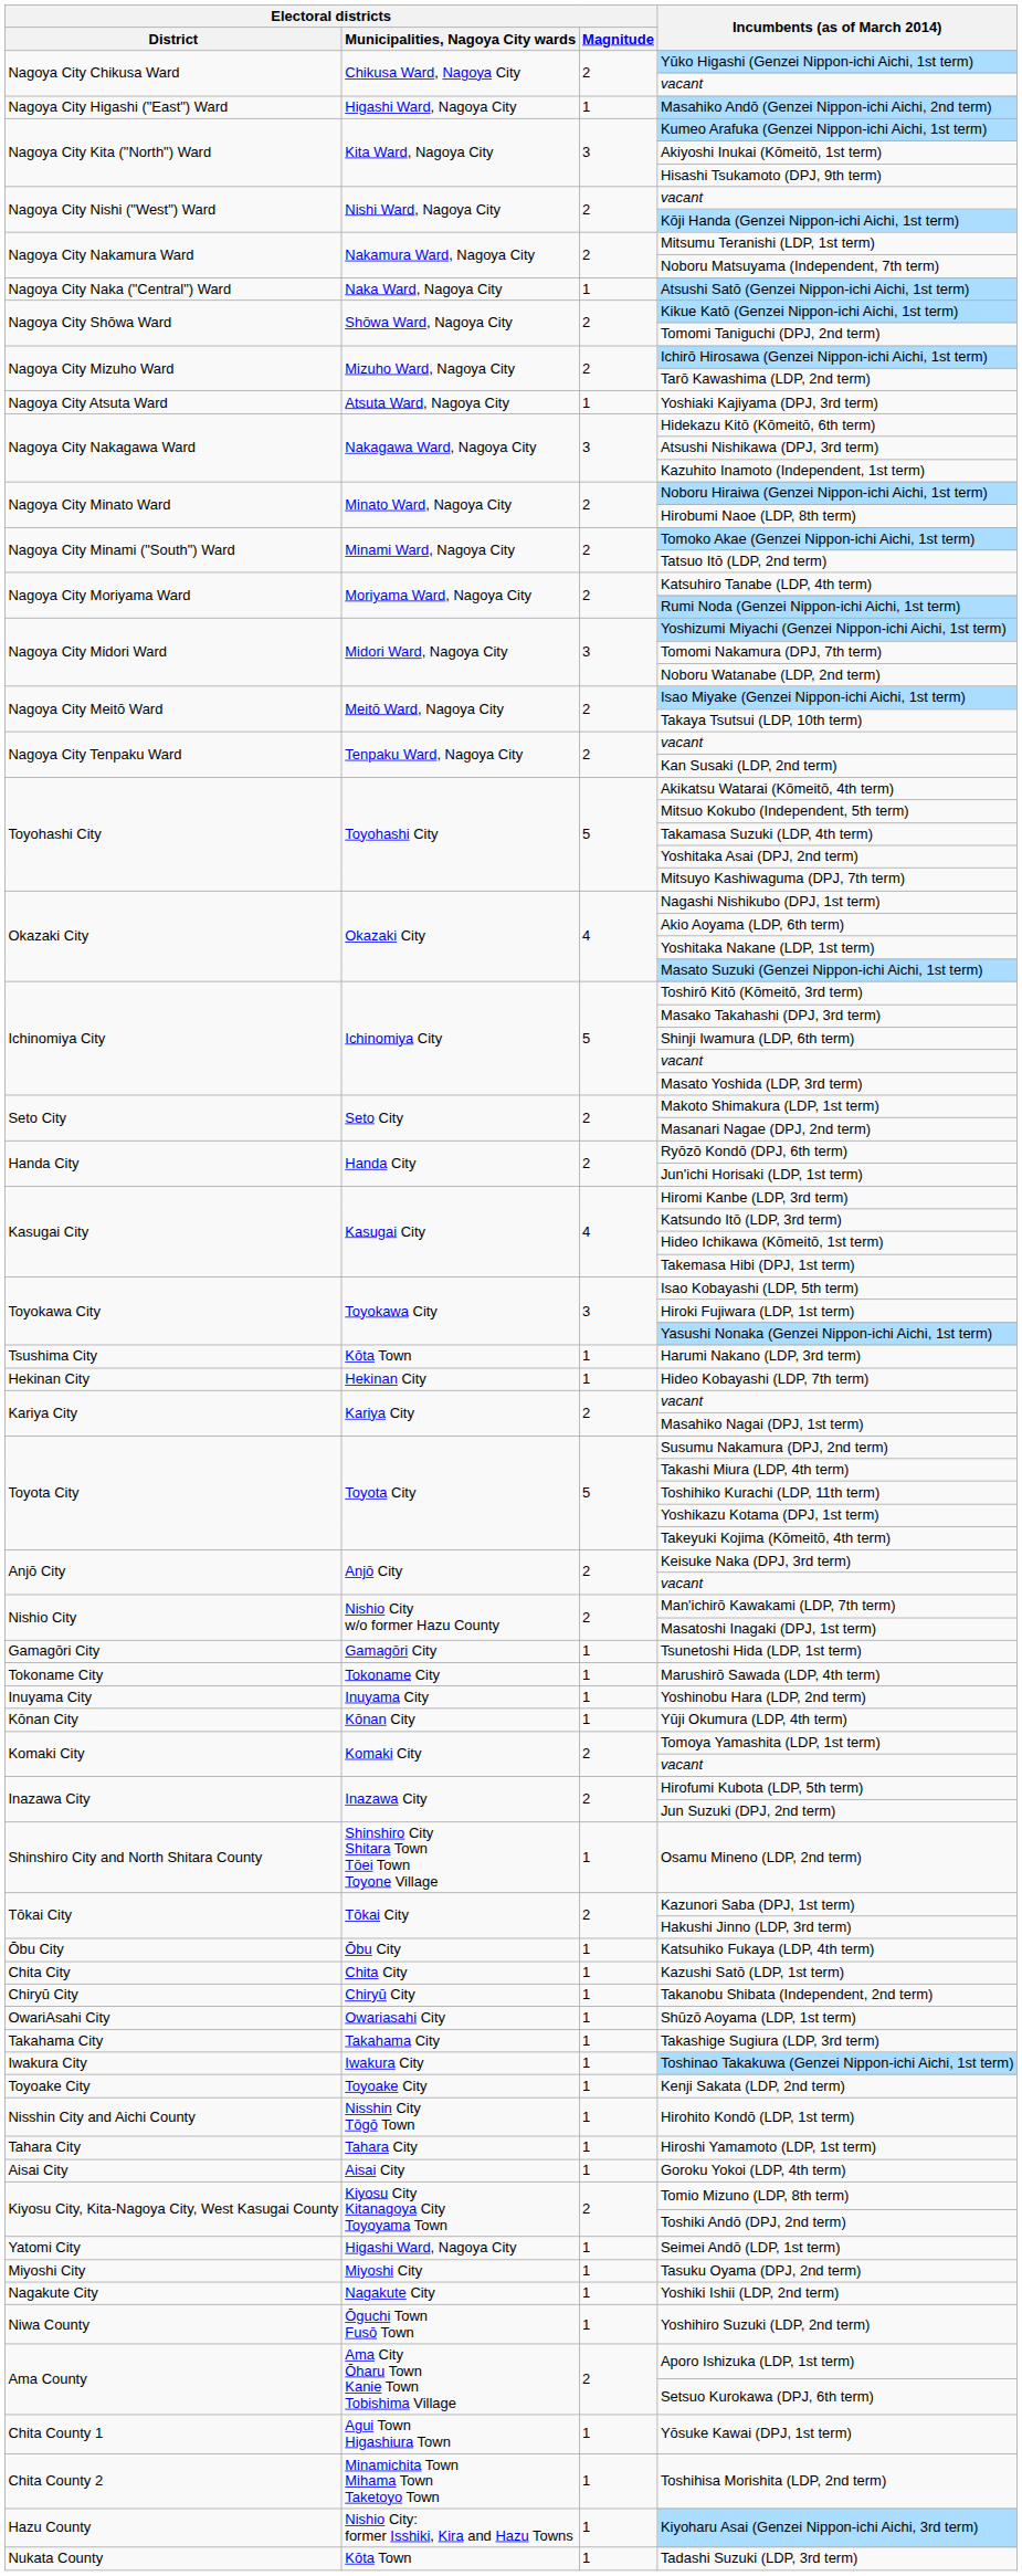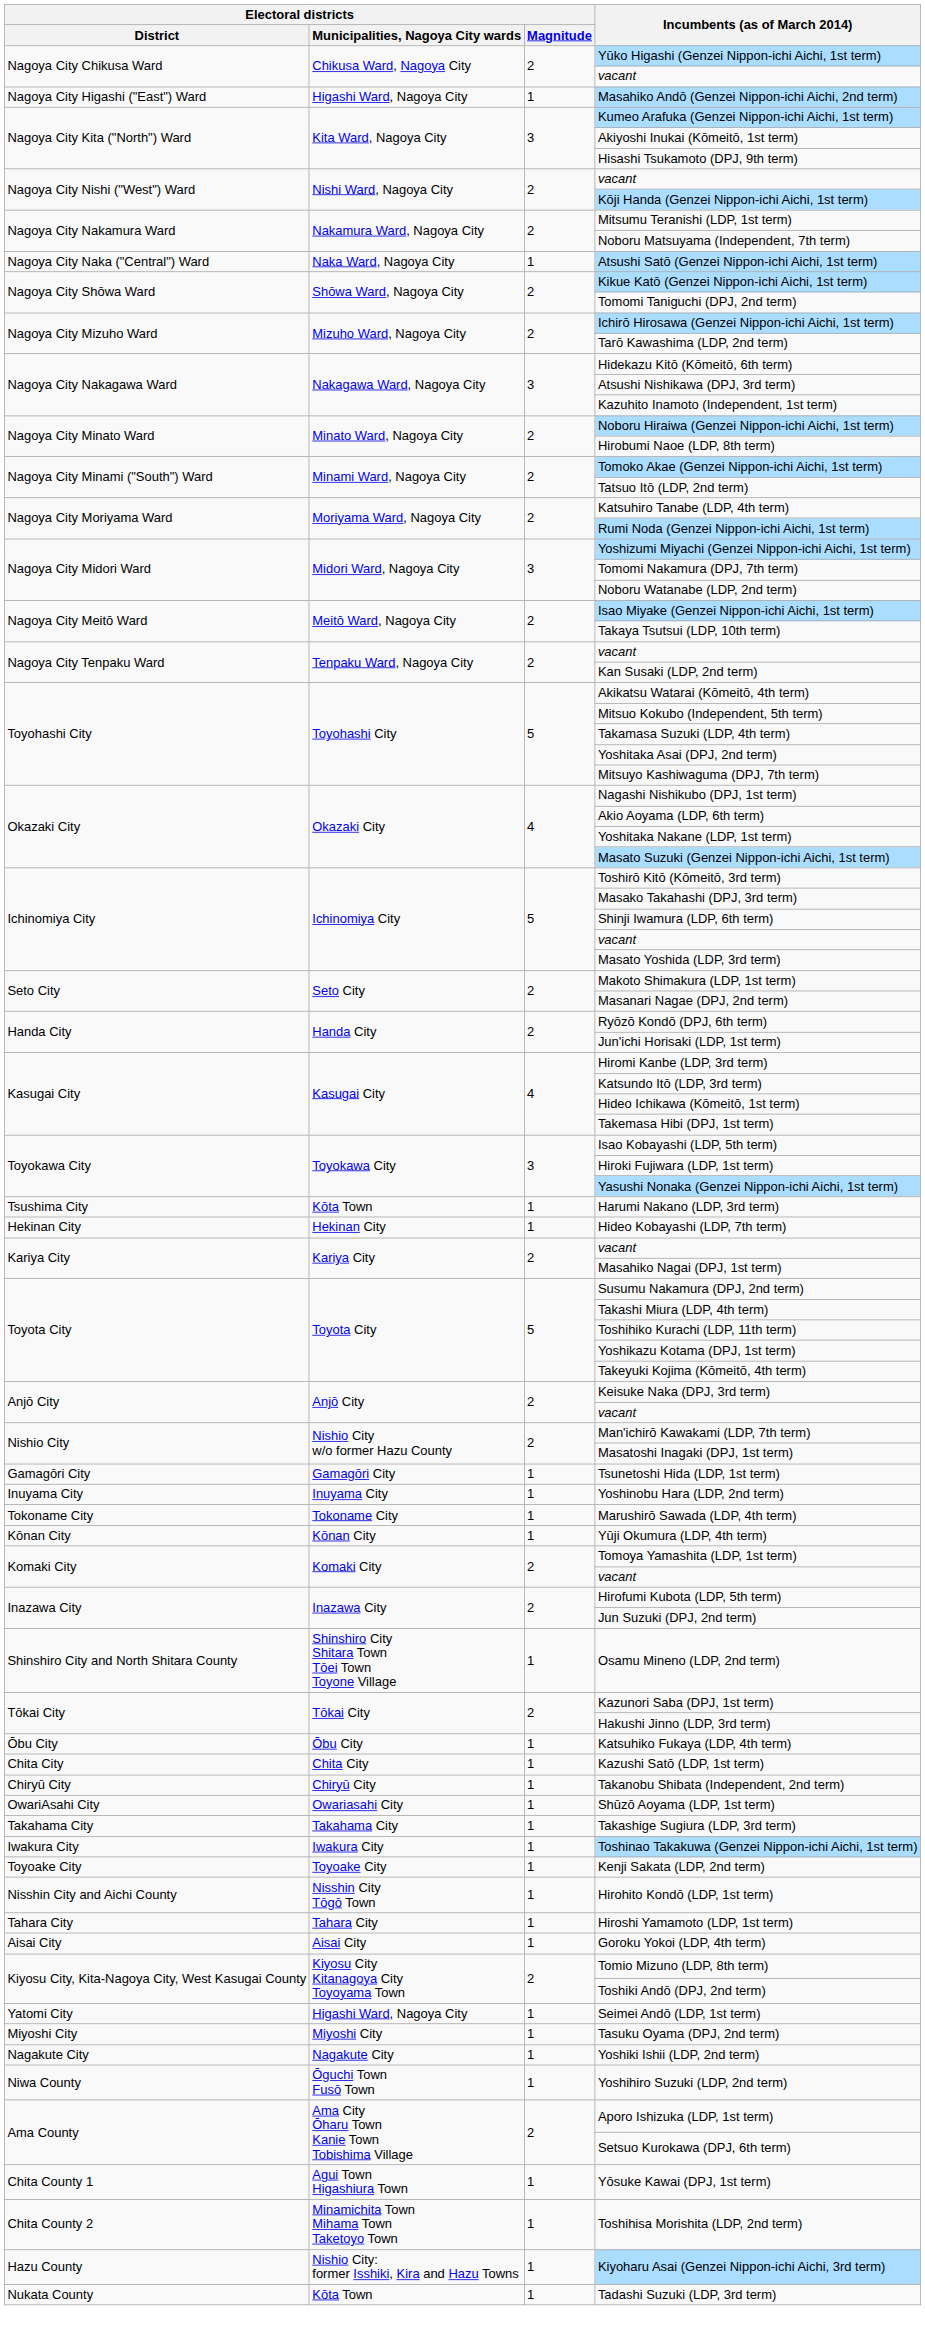 <table class="wikitable">
 <tr>
 <th colspan="3">Electoral districts</th>
 <th rowspan="2">Incumbents (as of March 2014)</th>
 </tr>
 <tr>
 <th>District</th>
 <th>Municipalities, Nagoya City wards</th>
 <th><a href='#'>Magnitude</a></th>
 </tr>
 <tr>
 <td rowspan="2">Nagoya City Chikusa Ward</td>
 <td rowspan="2"><a href='#'>Chikusa Ward</a>, <a href='#'>Nagoya</a> City</td>
 <td rowspan="2">2</td>
 <td bgcolor="#AADDFF">Yūko Higashi (Genzei Nippon-ichi Aichi, 1st term)</td>
 </tr>
 <tr>
 <td><em>vacant</em></td>
 </tr>
 <tr>
 <td>Nagoya City Higashi ("East") Ward</td>
 <td><a href='#'>Higashi Ward</a>, Nagoya City</td>
 <td>1</td>
 <td bgcolor="#AADDFF">Masahiko Andō (Genzei Nippon-ichi Aichi, 2nd term)</td>
 </tr>
 <tr>
 <td rowspan="3">Nagoya City Kita ("North") Ward</td>
 <td rowspan="3"><a href='#'>Kita Ward</a>, Nagoya City</td>
 <td rowspan="3">3</td>
 <td bgcolor="#AADDFF">Kumeo Arafuka (Genzei Nippon-ichi Aichi, 1st term)</td>
 </tr>
 <tr>
 <td>Akiyoshi Inukai (Kōmeitō, 1st term)</td>
 </tr>
 <tr>
 <td>Hisashi Tsukamoto (DPJ, 9th term)</td>
 </tr>
 <tr>
 <td rowspan="2">Nagoya City Nishi ("West") Ward</td>
 <td rowspan="2"><a href='#'>Nishi Ward</a>, Nagoya City</td>
 <td rowspan="2">2</td>
 <td><em>vacant</em></td>
 </tr>
 <tr>
 <td bgcolor="#AADDFF">Kōji Handa (Genzei Nippon-ichi Aichi, 1st term)</td>
 </tr>
 <tr>
 <td rowspan="2">Nagoya City Nakamura Ward</td>
 <td rowspan="2"><a href='#'>Nakamura Ward</a>, Nagoya City</td>
 <td rowspan="2">2</td>
 <td>Mitsumu Teranishi (LDP, 1st term)</td>
 </tr>
 <tr>
 <td>Noboru Matsuyama (Independent, 7th term)</td>
 </tr>
 <tr>
 <td>Nagoya City Naka ("Central") Ward</td>
 <td><a href='#'>Naka Ward</a>, Nagoya City</td>
 <td>1</td>
 <td bgcolor="#AADDFF">Atsushi Satō (Genzei Nippon-ichi Aichi, 1st term)</td>
 </tr>
 <tr>
 <td rowspan="2">Nagoya City Shōwa Ward</td>
 <td rowspan="2"><a href='#'>Shōwa Ward</a>, Nagoya City</td>
 <td rowspan="2">2</td>
 <td bgcolor="#AADDFF">Kikue Katō (Genzei Nippon-ichi Aichi, 1st term)</td>
 </tr>
 <tr>
 <td>Tomomi Taniguchi (DPJ, 2nd term)</td>
 </tr>
 <tr>
 <td rowspan="2">Nagoya City Mizuho Ward</td>
 <td rowspan="2"><a href='#'>Mizuho Ward</a>, Nagoya City</td>
 <td rowspan="2">2</td>
 <td bgcolor="#AADDFF">Ichirō Hirosawa (Genzei Nippon-ichi Aichi, 1st term)</td>
 </tr>
 <tr>
 <td>Tarō Kawashima (LDP, 2nd term)</td>
-</tr>
-<tr>
-<td>Nagoya City Atsuta Ward</td>
-<td><a href='#'>Atsuta Ward</a>, Nagoya City</td>
-<td>1</td>
-<td>Yoshiaki Kajiyama (DPJ, 3rd term)</td>
 </tr>
 <tr>
 <td rowspan="3">Nagoya City Nakagawa Ward</td>
 <td rowspan="3"><a href='#'>Nakagawa Ward</a>, Nagoya City</td>
 <td rowspan="3">3</td>
 <td>Hidekazu Kitō (Kōmeitō, 6th term)</td>
 </tr>
 <tr>
 <td>Atsushi Nishikawa (DPJ, 3rd term)</td>
 </tr>
 <tr>
 <td>Kazuhito Inamoto (Independent, 1st term)</td>
 </tr>
 <tr>
 <td rowspan="2">Nagoya City Minato Ward</td>
 <td rowspan="2"><a href='#'>Minato Ward</a>, Nagoya City</td>
 <td rowspan="2">2</td>
 <td bgcolor="#AADDFF">Noboru Hiraiwa (Genzei Nippon-ichi Aichi, 1st term)</td>
 </tr>
 <tr>
 <td>Hirobumi Naoe (LDP, 8th term)</td>
 </tr>
 <tr>
 <td rowspan="2">Nagoya City Minami ("South") Ward</td>
 <td rowspan="2"><a href='#'>Minami Ward</a>, Nagoya City</td>
 <td rowspan="2">2</td>
 <td bgcolor="#AADDFF">Tomoko Akae (Genzei Nippon-ichi Aichi, 1st term)</td>
 </tr>
 <tr>
 <td>Tatsuo Itō (LDP, 2nd term)</td>
 </tr>
 <tr>
 <td rowspan="2">Nagoya City Moriyama Ward</td>
 <td rowspan="2"><a href='#'>Moriyama Ward</a>, Nagoya City</td>
 <td rowspan="2">2</td>
 <td>Katsuhiro Tanabe (LDP, 4th term)</td>
 </tr>
 <tr>
 <td bgcolor="#AADDFF">Rumi Noda (Genzei Nippon-ichi Aichi, 1st term)</td>
 </tr>
 <tr>
 <td rowspan="3">Nagoya City Midori Ward</td>
 <td rowspan="3"><a href='#'>Midori Ward</a>, Nagoya City</td>
 <td rowspan="3">3</td>
 <td bgcolor="#AADDFF">Yoshizumi Miyachi (Genzei Nippon-ichi Aichi, 1st term)</td>
 </tr>
 <tr>
 <td>Tomomi Nakamura (DPJ, 7th term)</td>
 </tr>
 <tr>
 <td>Noboru Watanabe (LDP, 2nd term)</td>
 </tr>
 <tr>
 <td rowspan="2">Nagoya City Meitō Ward</td>
 <td rowspan="2"><a href='#'>Meitō Ward</a>, Nagoya City</td>
 <td rowspan="2">2</td>
 <td bgcolor="#AADDFF">Isao Miyake (Genzei Nippon-ichi Aichi, 1st term)</td>
 </tr>
 <tr>
 <td>Takaya Tsutsui (LDP, 10th term)</td>
 </tr>
 <tr>
 <td rowspan="2">Nagoya City Tenpaku Ward</td>
 <td rowspan="2"><a href='#'>Tenpaku Ward</a>, Nagoya City</td>
 <td rowspan="2">2</td>
 <td><em>vacant</em></td>
 </tr>
 <tr>
 <td>Kan Susaki (LDP, 2nd term)</td>
 </tr>
 <tr>
 <td rowspan="5">Toyohashi City</td>
 <td rowspan="5"><a href='#'>Toyohashi</a> City</td>
 <td rowspan="5">5</td>
 <td>Akikatsu Watarai (Kōmeitō, 4th term)</td>
 </tr>
 <tr>
 <td>Mitsuo Kokubo (Independent, 5th term)</td>
 </tr>
 <tr>
 <td>Takamasa Suzuki (LDP, 4th term)</td>
 </tr>
 <tr>
 <td>Yoshitaka Asai (DPJ, 2nd term)</td>
 </tr>
 <tr>
 <td>Mitsuyo Kashiwaguma (DPJ, 7th term)</td>
 </tr>
 <tr>
 <td rowspan="4">Okazaki City</td>
 <td rowspan="4"><a href='#'>Okazaki</a> City</td>
 <td rowspan="4">4</td>
 <td>Nagashi Nishikubo (DPJ, 1st term)</td>
 </tr>
 <tr>
 <td>Akio Aoyama (LDP, 6th term)</td>
 </tr>
 <tr>
 <td>Yoshitaka Nakane (LDP, 1st term)</td>
 </tr>
 <tr>
 <td bgcolor="#AADDFF">Masato Suzuki (Genzei Nippon-ichi Aichi, 1st term)</td>
 </tr>
 <tr>
 <td rowspan="5">Ichinomiya City</td>
 <td rowspan="5"><a href='#'>Ichinomiya</a> City</td>
 <td rowspan="5">5</td>
 <td>Toshirō Kitō (Kōmeitō, 3rd term)</td>
 </tr>
 <tr>
 <td>Masako Takahashi (DPJ, 3rd term)</td>
 </tr>
 <tr>
 <td>Shinji Iwamura (LDP, 6th term)</td>
 </tr>
 <tr>
 <td><em>vacant</em></td>
 </tr>
 <tr>
 <td>Masato Yoshida (LDP, 3rd term)</td>
 </tr>
 <tr>
 <td rowspan="2">Seto City</td>
 <td rowspan="2"><a href='#'>Seto</a> City</td>
 <td rowspan="2">2</td>
 <td>Makoto Shimakura (LDP, 1st term)</td>
 </tr>
 <tr>
 <td>Masanari Nagae (DPJ, 2nd term)</td>
 </tr>
 <tr>
 <td rowspan="2">Handa City</td>
 <td rowspan="2"><a href='#'>Handa</a> City</td>
 <td rowspan="2">2</td>
 <td>Ryōzō Kondō (DPJ, 6th term)</td>
 </tr>
 <tr>
 <td>Jun'ichi Horisaki (LDP, 1st term)</td>
 </tr>
 <tr>
 <td rowspan="4">Kasugai City</td>
 <td rowspan="4"><a href='#'>Kasugai</a> City</td>
 <td rowspan="4">4</td>
 <td>Hiromi Kanbe (LDP, 3rd term)</td>
 </tr>
 <tr>
 <td>Katsundo Itō (LDP, 3rd term)</td>
 </tr>
 <tr>
 <td>Hideo Ichikawa (Kōmeitō, 1st term)</td>
 </tr>
 <tr>
 <td>Takemasa Hibi (DPJ, 1st term)</td>
 </tr>
 <tr>
 <td rowspan="3">Toyokawa City</td>
 <td rowspan="3"><a href='#'>Toyokawa</a> City</td>
 <td rowspan="3">3</td>
 <td>Isao Kobayashi (LDP, 5th term)</td>
 </tr>
 <tr>
 <td>Hiroki Fujiwara (LDP, 1st term)</td>
 </tr>
 <tr>
 <td bgcolor="#AADDFF">Yasushi Nonaka (Genzei Nippon-ichi Aichi, 1st term)</td>
 </tr>
 <tr>
 <td>Tsushima City</td>
 <td><a href='#'>Kōta</a> Town</td>
 <td>1</td>
 <td>Harumi Nakano (LDP, 3rd term)</td>
 </tr>
 <tr>
 <td>Hekinan City</td>
 <td><a href='#'>Hekinan</a> City</td>
 <td>1</td>
 <td>Hideo Kobayashi (LDP, 7th term)</td>
 </tr>
 <tr>
 <td rowspan="2">Kariya City</td>
 <td rowspan="2"><a href='#'>Kariya</a> City</td>
 <td rowspan="2">2</td>
 <td><em>vacant</em></td>
 </tr>
 <tr>
 <td>Masahiko Nagai (DPJ, 1st term)</td>
 </tr>
 <tr>
 <td rowspan="5">Toyota City</td>
 <td rowspan="5"><a href='#'>Toyota</a> City</td>
 <td rowspan="5">5</td>
 <td>Susumu Nakamura (DPJ, 2nd term)</td>
 </tr>
 <tr>
 <td>Takashi Miura (LDP, 4th term)</td>
 </tr>
 <tr>
 <td>Toshihiko Kurachi (LDP, 11th term)</td>
 </tr>
 <tr>
 <td>Yoshikazu Kotama (DPJ, 1st term)</td>
 </tr>
 <tr>
 <td>Takeyuki Kojima (Kōmeitō, 4th term)</td>
 </tr>
 <tr>
 <td rowspan="2">Anjō City</td>
 <td rowspan="2"><a href='#'>Anjō</a> City</td>
 <td rowspan="2">2</td>
 <td>Keisuke Naka (DPJ, 3rd term)</td>
 </tr>
 <tr>
 <td><em>vacant</em></td>
 </tr>
 <tr>
 <td rowspan="2">Nishio City</td>
 <td rowspan="2"><a href='#'>Nishio</a> City<br>w/o former Hazu County</td>
 <td rowspan="2">2</td>
 <td>Man'ichirō Kawakami (LDP, 7th term)</td>
 </tr>
 <tr>
 <td>Masatoshi Inagaki (DPJ, 1st term)</td>
 </tr>
 <tr>
 <td>Gamagōri City</td>
 <td><a href='#'>Gamagōri</a> City</td>
 <td>1</td>
 <td>Tsunetoshi Hida (LDP, 1st term)</td>
 </tr>
 <tr>
+<td>Inuyama City</td>
+<td><a href='#'>Inuyama</a> City</td>
+<td>1</td>
+<td>Yoshinobu Hara (LDP, 2nd term)</td>
+</tr>
+<tr>
 <td>Tokoname City</td>
 <td><a href='#'>Tokoname</a> City</td>
 <td>1</td>
 <td>Marushirō Sawada (LDP, 4th term)</td>
-</tr>
-<tr>
-<td>Inuyama City</td>
-<td><a href='#'>Inuyama</a> City</td>
-<td>1</td>
-<td>Yoshinobu Hara (LDP, 2nd term)</td>
 </tr>
 <tr>
 <td>Kōnan City</td>
 <td><a href='#'>Kōnan</a> City</td>
 <td>1</td>
 <td>Yūji Okumura (LDP, 4th term)</td>
 </tr>
 <tr>
 <td rowspan="2">Komaki City</td>
 <td rowspan="2"><a href='#'>Komaki</a> City</td>
 <td rowspan="2">2</td>
 <td>Tomoya Yamashita (LDP, 1st term)</td>
 </tr>
 <tr>
 <td><em>vacant</em></td>
 </tr>
 <tr>
 <td rowspan="2">Inazawa City</td>
 <td rowspan="2"><a href='#'>Inazawa</a> City</td>
 <td rowspan="2">2</td>
 <td>Hirofumi Kubota (LDP, 5th term)</td>
 </tr>
 <tr>
 <td>Jun Suzuki (DPJ, 2nd term)</td>
 </tr>
 <tr>
 <td>Shinshiro City and North Shitara County</td>
 <td><a href='#'>Shinshiro</a> City<br><a href='#'>Shitara</a> Town<br><a href='#'>Tōei</a> Town<br><a href='#'>Toyone</a> Village</td>
 <td>1</td>
 <td>Osamu Mineno (LDP, 2nd term)</td>
 </tr>
 <tr>
 <td rowspan="2">Tōkai City</td>
 <td rowspan="2"><a href='#'>Tōkai</a> City</td>
 <td rowspan="2">2</td>
 <td>Kazunori Saba (DPJ, 1st term)</td>
 </tr>
 <tr>
 <td>Hakushi Jinno (LDP, 3rd term)</td>
 </tr>
 <tr>
 <td>Ōbu City</td>
 <td><a href='#'>Ōbu</a> City</td>
 <td>1</td>
 <td>Katsuhiko Fukaya (LDP, 4th term)</td>
 </tr>
 <tr>
 <td>Chita City</td>
 <td><a href='#'>Chita</a> City</td>
 <td>1</td>
 <td>Kazushi Satō (LDP, 1st term)</td>
 </tr>
 <tr>
 <td>Chiryū City</td>
 <td><a href='#'>Chiryū</a> City</td>
 <td>1</td>
 <td>Takanobu Shibata (Independent, 2nd term)</td>
 </tr>
 <tr>
 <td>OwariAsahi City</td>
 <td><a href='#'>Owariasahi</a> City</td>
 <td>1</td>
 <td>Shūzō Aoyama (LDP, 1st term)</td>
 </tr>
 <tr>
 <td>Takahama City</td>
 <td><a href='#'>Takahama</a> City</td>
 <td>1</td>
 <td>Takashige Sugiura (LDP, 3rd term)</td>
 </tr>
 <tr>
 <td>Iwakura City</td>
 <td><a href='#'>Iwakura</a> City</td>
 <td>1</td>
 <td bgcolor="#AADDFF">Toshinao Takakuwa (Genzei Nippon-ichi Aichi, 1st term)</td>
 </tr>
 <tr>
 <td>Toyoake City</td>
 <td><a href='#'>Toyoake</a> City</td>
 <td>1</td>
 <td>Kenji Sakata (LDP, 2nd term)</td>
 </tr>
 <tr>
 <td>Nisshin City and Aichi County</td>
 <td><a href='#'>Nisshin</a> City<br><a href='#'>Tōgō</a> Town</td>
 <td>1</td>
 <td>Hirohito Kondō (LDP, 1st term)</td>
 </tr>
 <tr>
 <td>Tahara City</td>
 <td><a href='#'>Tahara</a> City</td>
 <td>1</td>
 <td>Hiroshi Yamamoto (LDP, 1st term)</td>
 </tr>
 <tr>
 <td>Aisai City</td>
 <td><a href='#'>Aisai</a> City</td>
 <td>1</td>
 <td>Goroku Yokoi (LDP, 4th term)</td>
 </tr>
 <tr>
 <td rowspan="2">Kiyosu City, Kita-Nagoya City, West Kasugai County</td>
 <td rowspan="2"><a href='#'>Kiyosu</a> City<br><a href='#'>Kitanagoya</a> City<br><a href='#'>Toyoyama</a> Town</td>
 <td rowspan="2">2</td>
 <td>Tomio Mizuno (LDP, 8th term)</td>
 </tr>
 <tr>
 <td>Toshiki Andō (DPJ, 2nd term)</td>
 </tr>
 <tr>
 <td>Yatomi City</td>
 <td><a href='#'>Higashi Ward</a>, Nagoya City</td>
 <td>1</td>
 <td>Seimei Andō (LDP, 1st term)</td>
 </tr>
 <tr>
 <td>Miyoshi City</td>
 <td><a href='#'>Miyoshi</a> City</td>
 <td>1</td>
 <td>Tasuku Oyama (DPJ, 2nd term)</td>
 </tr>
 <tr>
 <td>Nagakute City</td>
 <td><a href='#'>Nagakute</a> City</td>
 <td>1</td>
 <td>Yoshiki Ishii (LDP, 2nd term)</td>
 </tr>
 <tr>
 <td>Niwa County</td>
 <td><a href='#'>Ōguchi</a> Town<br><a href='#'>Fusō</a> Town</td>
 <td>1</td>
 <td>Yoshihiro Suzuki (LDP, 2nd term)</td>
 </tr>
 <tr>
 <td rowspan="2">Ama County</td>
 <td rowspan="2"><a href='#'>Ama</a> City<br><a href='#'>Ōharu</a> Town<br><a href='#'>Kanie</a> Town<br><a href='#'>Tobishima</a> Village</td>
 <td rowspan="2">2</td>
 <td>Aporo Ishizuka (LDP, 1st term)</td>
 </tr>
 <tr>
 <td>Setsuo Kurokawa (DPJ, 6th term)</td>
 </tr>
 <tr>
 <td>Chita County 1</td>
 <td><a href='#'>Agui</a> Town<br><a href='#'>Higashiura</a> Town</td>
 <td>1</td>
 <td>Yōsuke Kawai (DPJ, 1st term)</td>
 </tr>
 <tr>
 <td>Chita County 2</td>
 <td><a href='#'>Minamichita</a> Town<br><a href='#'>Mihama</a> Town<br><a href='#'>Taketoyo</a> Town</td>
 <td>1</td>
 <td>Toshihisa Morishita (LDP, 2nd term)</td>
 </tr>
 <tr>
 <td>Hazu County</td>
 <td><a href='#'>Nishio</a> City:<br>former <a href='#'>Isshiki</a>, <a href='#'>Kira</a> and <a href='#'>Hazu</a> Towns</td>
 <td>1</td>
 <td bgcolor="#AADDFF">Kiyoharu Asai (Genzei Nippon-ichi Aichi, 3rd term)</td>
 </tr>
 <tr>
 <td>Nukata County</td>
 <td><a href='#'>Kōta</a> Town</td>
 <td>1</td>
 <td>Tadashi Suzuki (LDP, 3rd term)</td>
 </tr>
 </table>
